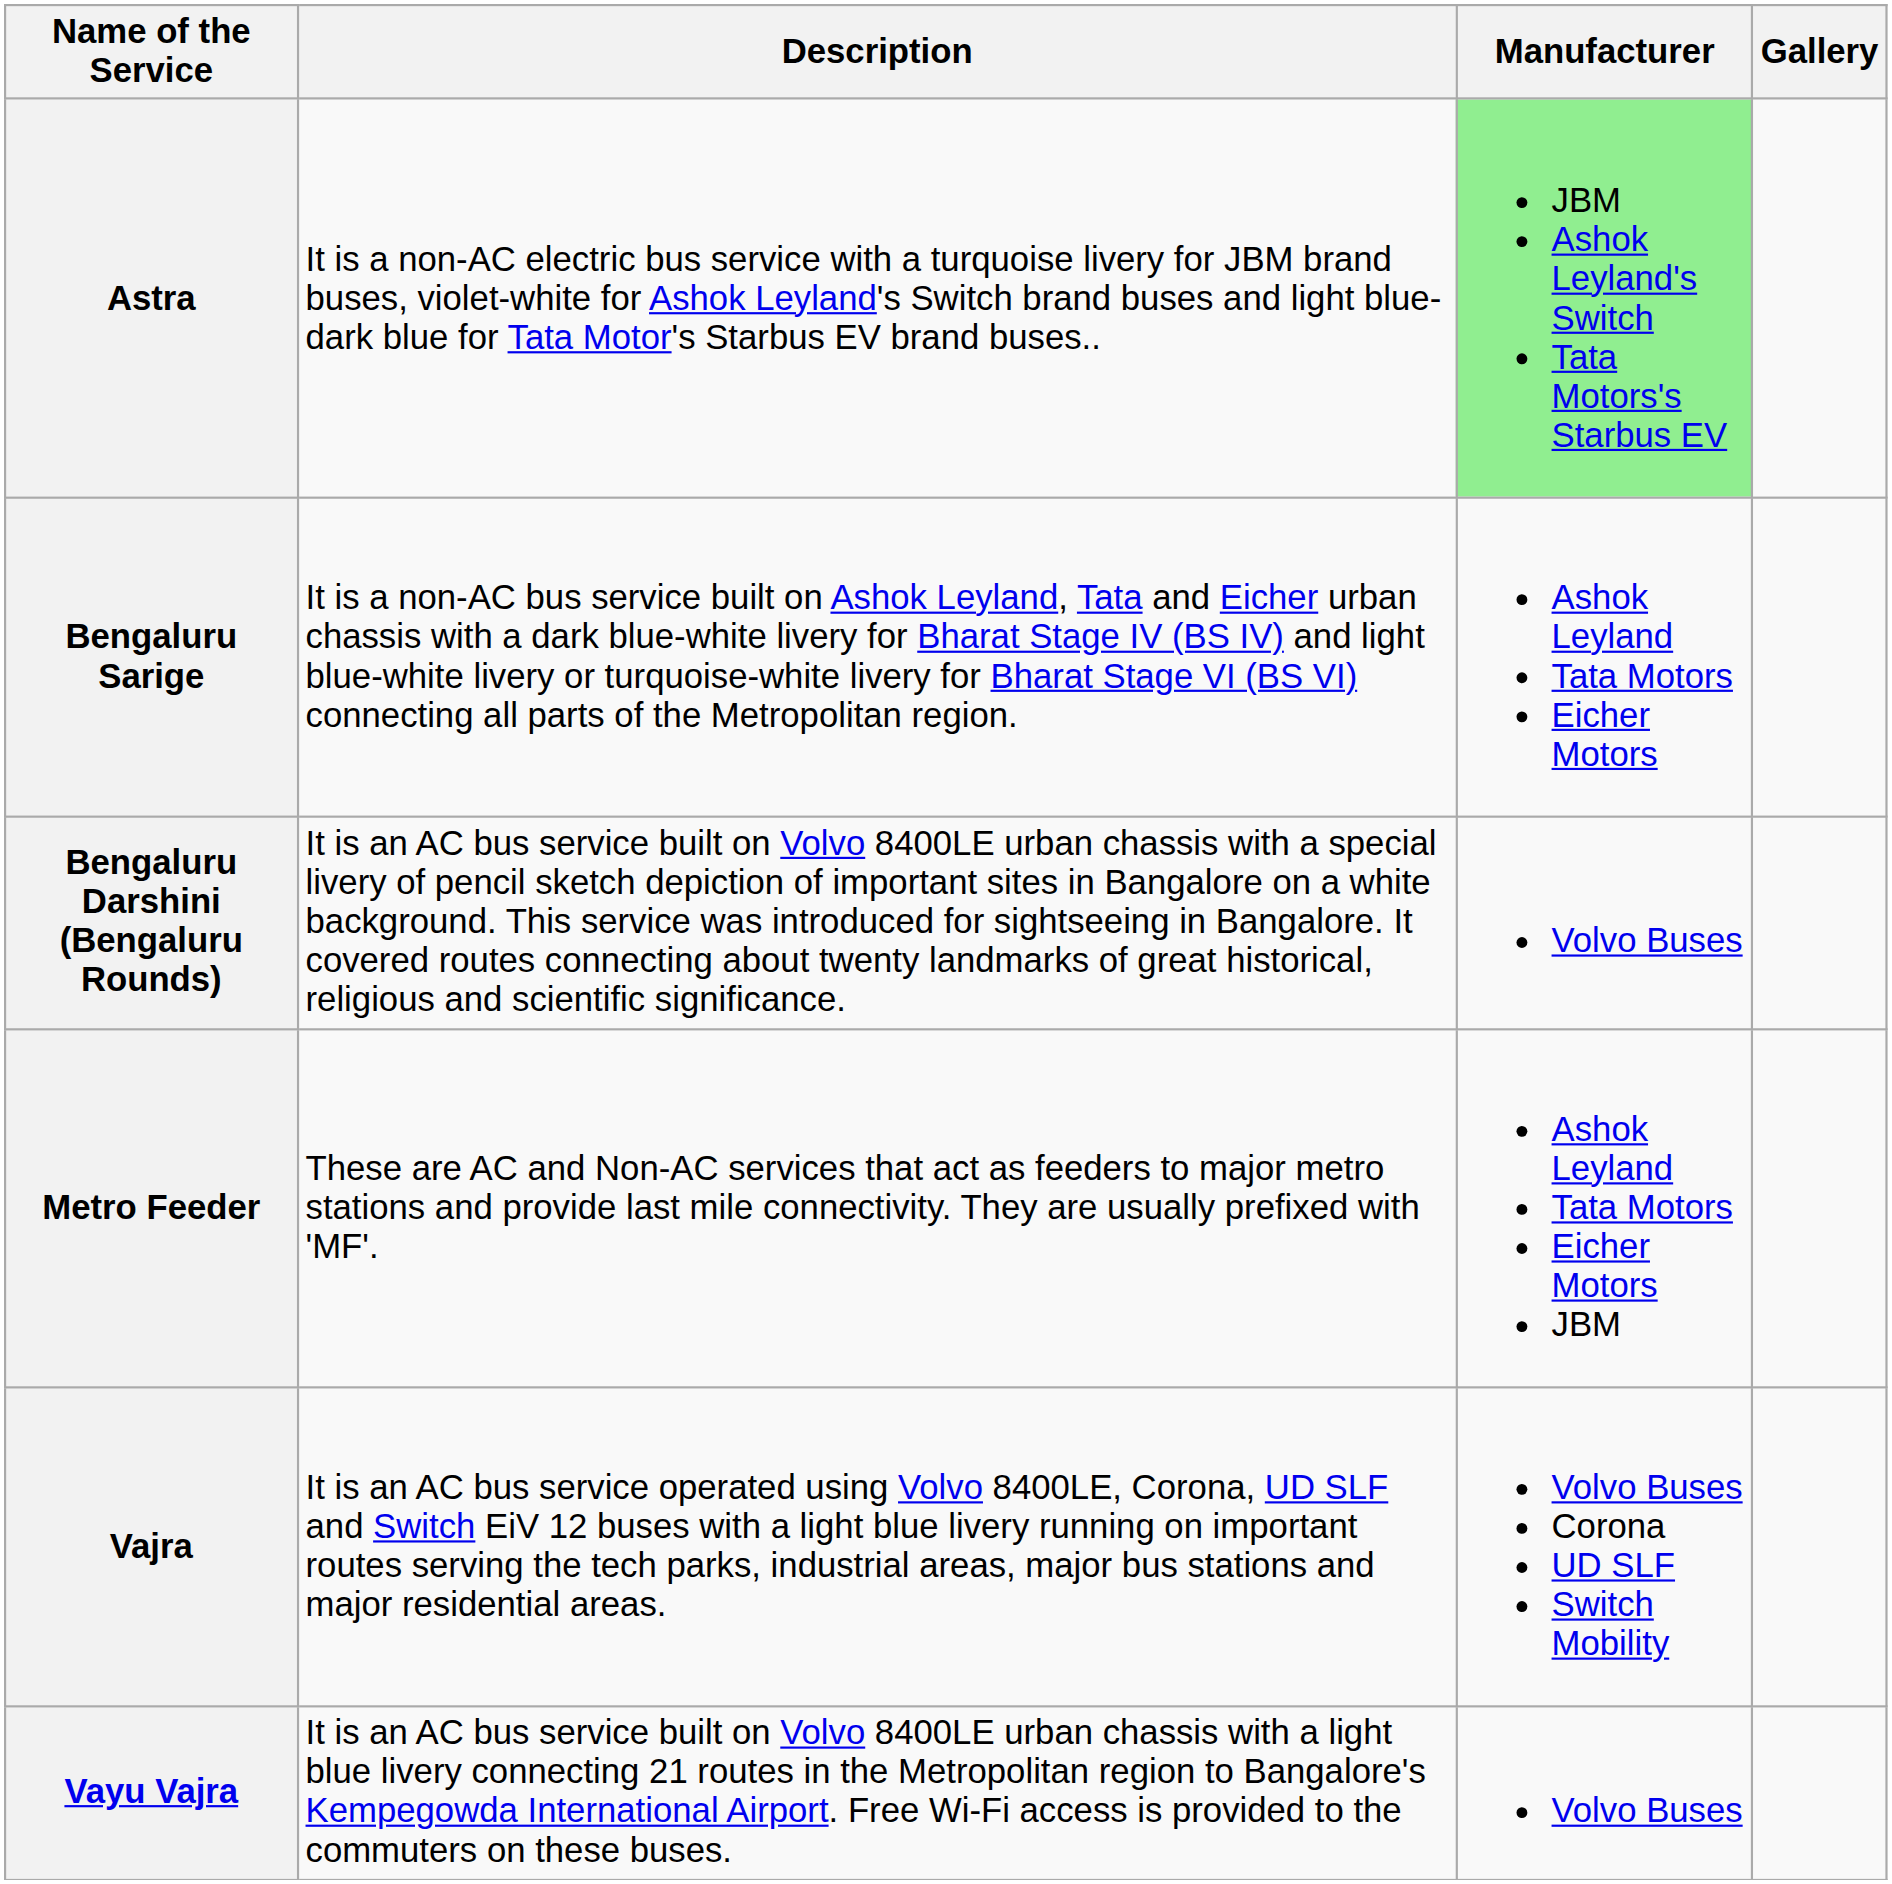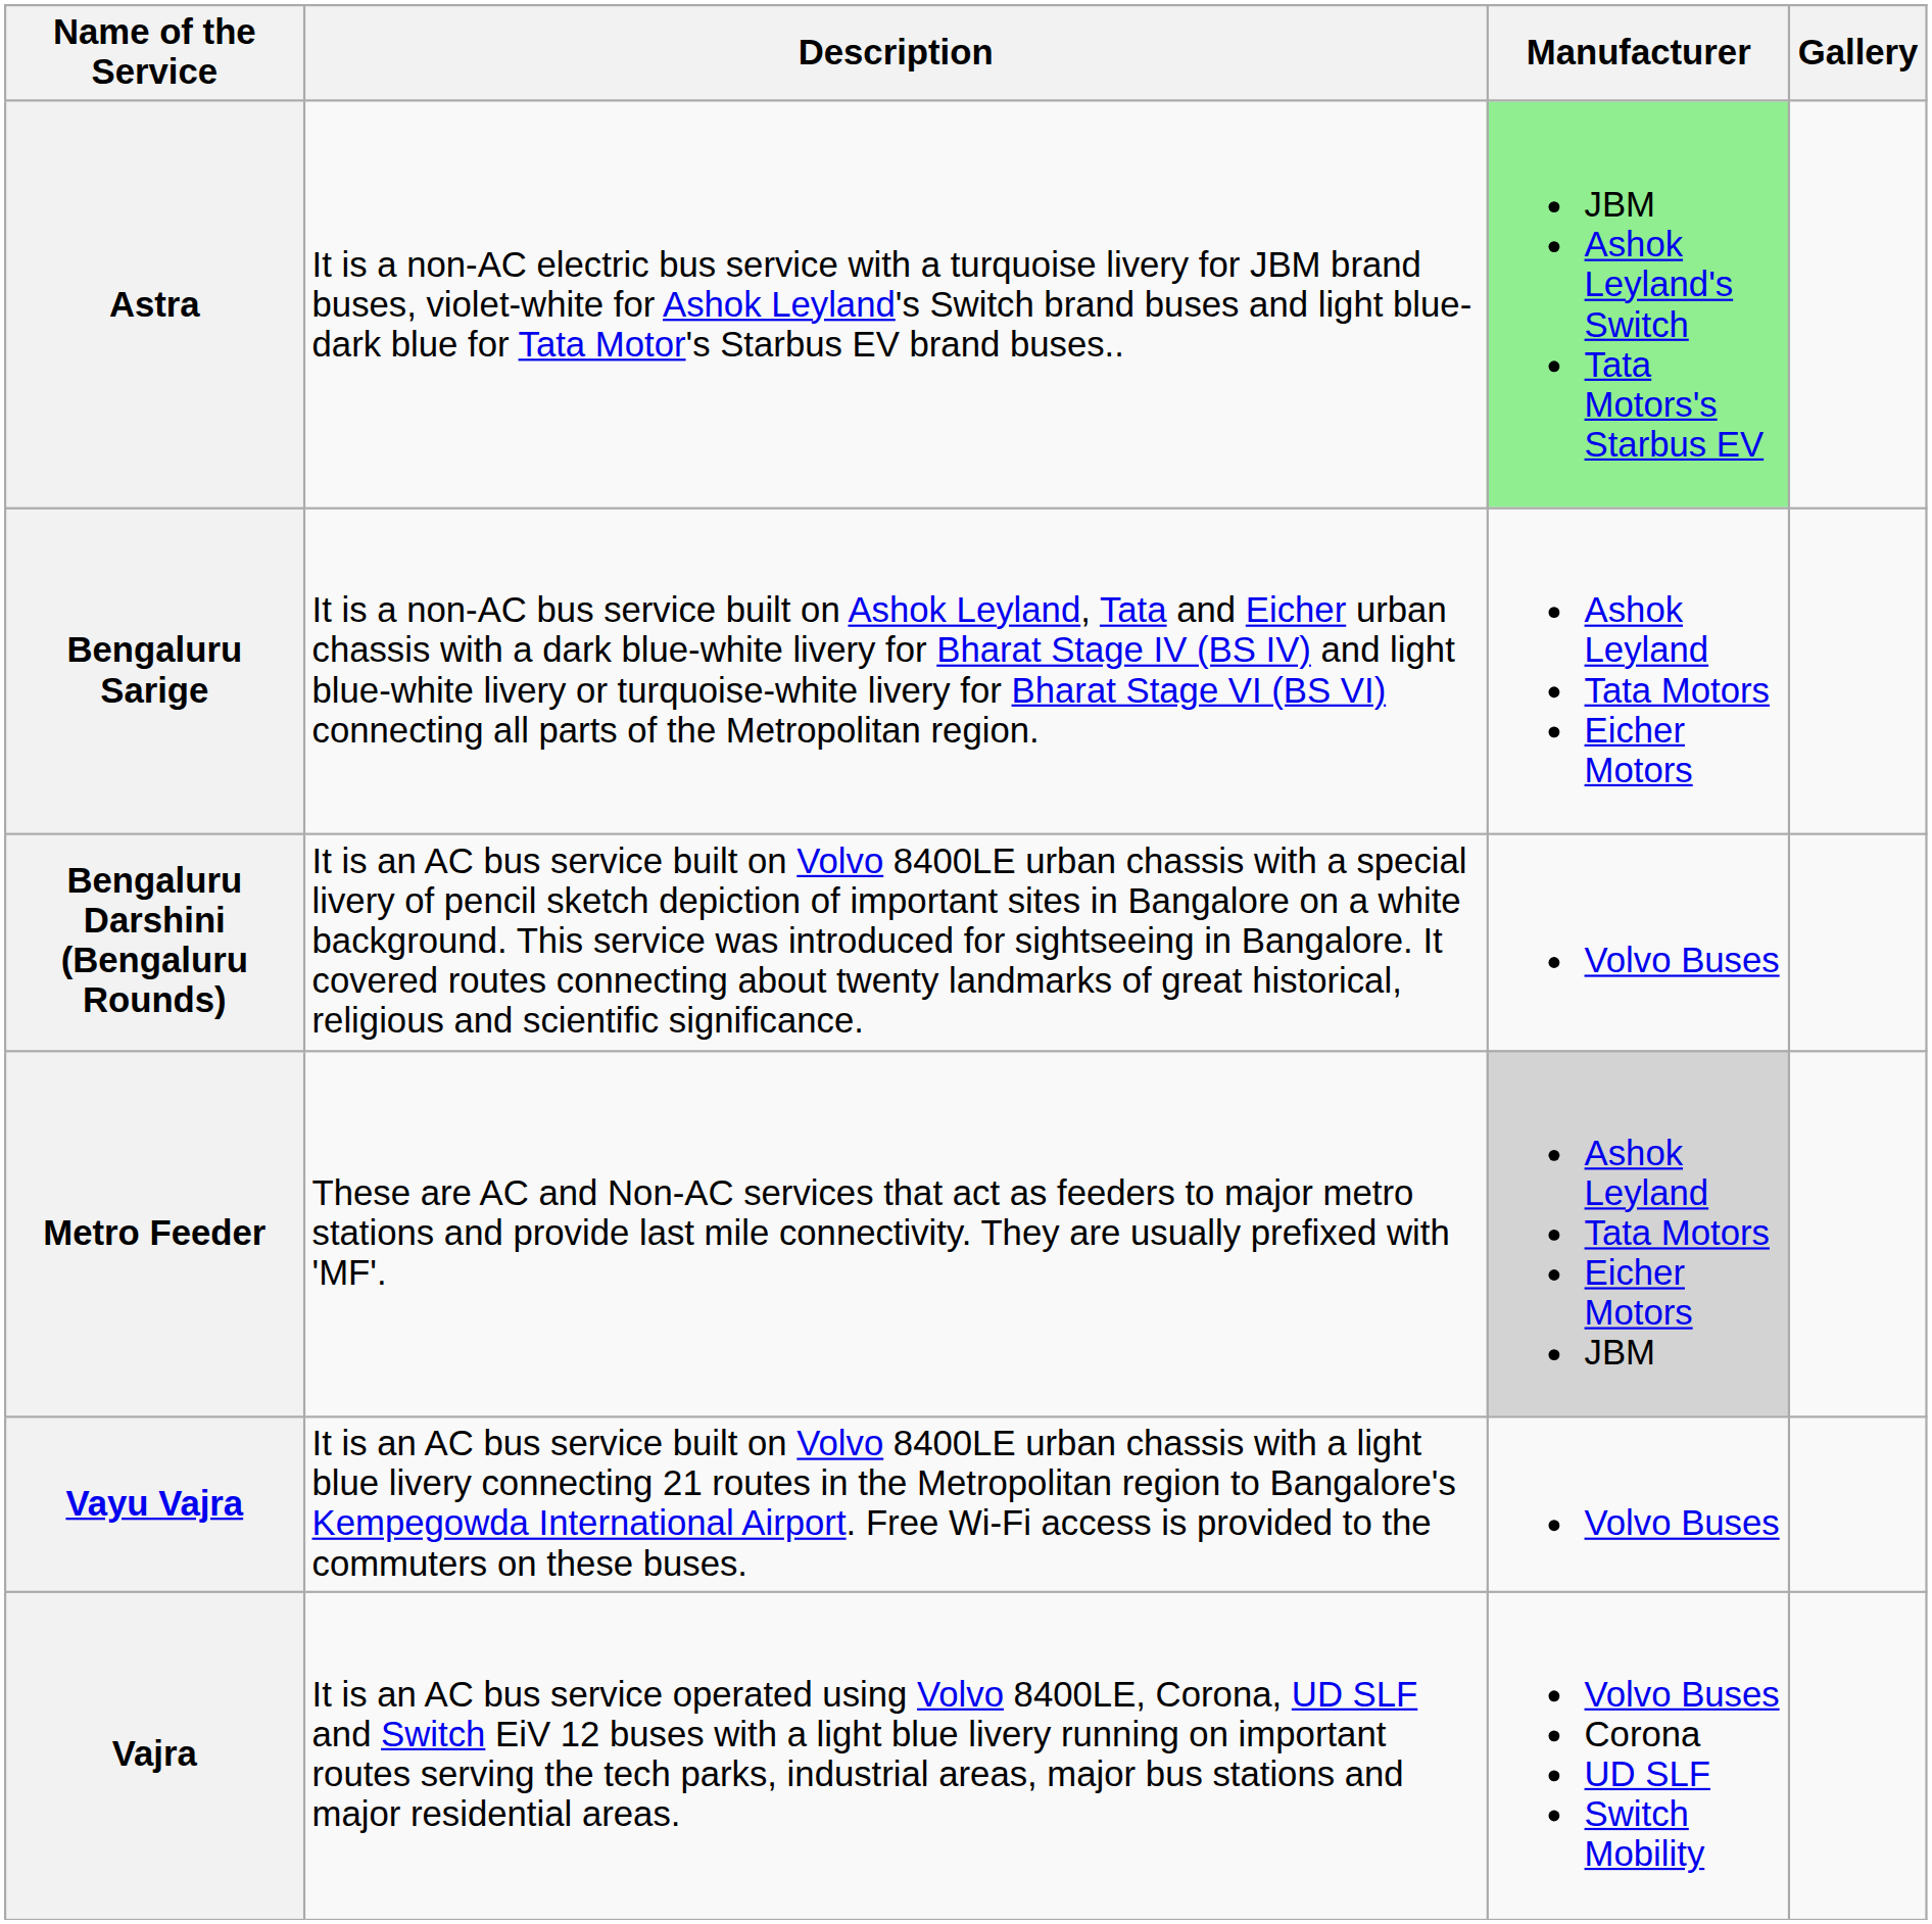 <table class="wikitable">
 <tr>
 <th>Name of the Service</th>
 <th>Description</th>
 <th>Manufacturer</th>
 <th>Gallery</th>
 </tr>
 <tr>
 <th>Astra</th>
 <td>It is a non-AC electric bus service with a turquoise livery for JBM brand buses, violet-white for <a href='#'>Ashok Leyland</a>'s Switch brand buses and light blue-dark blue for <a href='#'>Tata Motor</a>'s Starbus EV brand buses..</td>
 <td style="background: lightgreen;"><br><ul><li>JBM</li><li><a href='#'>Ashok Leyland's Switch</a></li><li><a href='#'>Tata Motors's Starbus EV</a></li></ul></td>
 <td></td>
 </tr>
 <tr>
 <th>Bengaluru Sarige</th>
 <td>It is a non-AC bus service built on <a href='#'>Ashok Leyland</a>, <a href='#'>Tata</a> and <a href='#'>Eicher</a> urban chassis with a dark blue-white livery for <a href='#'>Bharat Stage IV (BS IV)</a> and light blue-white livery or turquoise-white livery for <a href='#'>Bharat Stage VI (BS VI)</a> connecting all parts of the Metropolitan region.</td>
 <td><br><ul><li><a href='#'>Ashok Leyland</a></li><li><a href='#'>Tata Motors</a></li><li><a href='#'>Eicher Motors</a></li></ul></td>
 <td></td>
 </tr>
 <tr>
 <th>Bengaluru Darshini (Bengaluru Rounds)</th>
 <td>It is an AC bus service built on <a href='#'>Volvo</a> 8400LE urban chassis with a special livery of pencil sketch depiction of important sites in Bangalore on a white background. This service was introduced for sightseeing in Bangalore. It covered routes connecting about twenty landmarks of great historical, religious and scientific significance.</td>
 <td><br><ul><li><a href='#'>Volvo Buses</a></li></ul></td>
 <td><br></td>
 </tr>
 <tr>
 <th><strong>Metro Feeder</strong></th>
 <td>These are AC and Non-AC services that act as feeders to major metro stations and provide last mile connectivity. They are usually prefixed with 'MF'.</td>
-<td><br><ul><li><a href='#'>Ashok Leyland</a></li><li><a href='#'>Tata Motors</a></li><li><a href='#'>Eicher Motors</a></li><li>JBM</li></ul></td>
+<td style="background: lightgrey;"><br><ul><li><a href='#'>Ashok Leyland</a></li><li><a href='#'>Tata Motors</a></li><li><a href='#'>Eicher Motors</a></li><li>JBM</li></ul></td>
+<td></td>
+</tr>
+<tr>
+<th><a href='#'>Vayu Vajra</a></th>
+<td>It is an AC bus service built on <a href='#'>Volvo</a> 8400LE urban chassis with a light blue livery connecting 21 routes in the Metropolitan region to Bangalore's <a href='#'>Kempegowda International Airport</a>. Free Wi-Fi access is provided to the commuters on these buses.</td>
+<td><br><ul><li><a href='#'>Volvo Buses</a></li></ul></td>
 <td></td>
 </tr>
 <tr>
 <th>Vajra</th>
 <td>It is an AC bus service operated using <a href='#'>Volvo</a> 8400LE, Corona, <a href='#'>UD SLF</a> and <a href='#'>Switch</a> EiV 12 buses with a light blue livery running on important routes serving the tech parks, industrial areas, major bus stations and major residential areas.</td>
 <td><br><ul><li><a href='#'>Volvo Buses</a></li><li>Corona</li><li><a href='#'>UD SLF</a></li><li><a href='#'>Switch Mobility</a></li></ul></td>
 <td>  </td>
 </tr>
-<tr>
-<th><a href='#'>Vayu Vajra</a></th>
-<td>It is an AC bus service built on <a href='#'>Volvo</a> 8400LE urban chassis with a light blue livery connecting 21 routes in the Metropolitan region to Bangalore's <a href='#'>Kempegowda International Airport</a>. Free Wi-Fi access is provided to the commuters on these buses.</td>
-<td><br><ul><li><a href='#'>Volvo Buses</a></li></ul></td>
-<td></td>
-</tr>
 </table>
